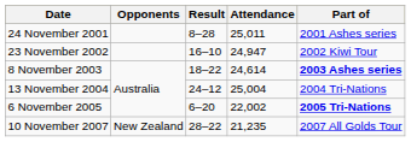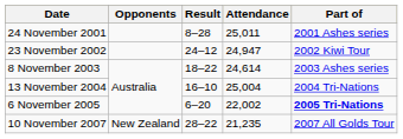 <table class="wikitable">
 <tr style="background:#bdb76b;">
 <th>Date</th>
 <th>Opponents</th>
 <th>Result</th>
 <th>Attendance</th>
 <th>Part of</th>
 </tr>
 <tr>
 <td>24 November 2001</td>
 <td></td>
 <td>8–28</td>
 <td>25,011</td>
 <td><a href='#'>2001 Ashes series</a></td>
 </tr>
 <tr>
 <td>23 November 2002</td>
 <td></td>
-<td>16–10</td>
+<td>24–12</td>
 <td>24,947</td>
 <td><a href='#'>2002 Kiwi Tour</a></td>
 </tr>
 <tr>
 <td>8 November 2003</td>
 <td rowspan=3> Australia</td>
 <td>18–22</td>
 <td>24,614</td>
-<td><strong><a href='#'>2003 Ashes series</a></strong></td>
+<td><a href='#'>2003 Ashes series</a></td>
 </tr>
 <tr>
 <td>13 November 2004</td>
-<td>24–12</td>
+<td>16–10</td>
 <td>25,004</td>
 <td><a href='#'>2004 Tri-Nations</a></td>
 </tr>
 <tr>
 <td>6 November 2005</td>
 <td>6–20</td>
 <td>22,002</td>
 <td><strong><a href='#'>2005 Tri-Nations</a></strong></td>
 </tr>
 <tr>
 <td>10 November 2007</td>
 <td> New Zealand</td>
 <td>28–22</td>
 <td>21,235</td>
 <td><a href='#'>2007 All Golds Tour</a></td>
 </tr>
 </table>
